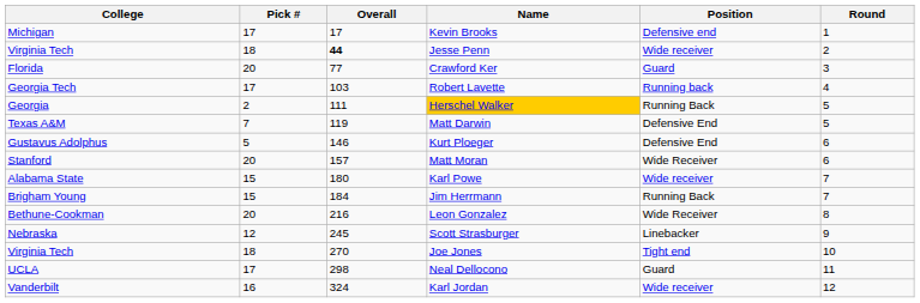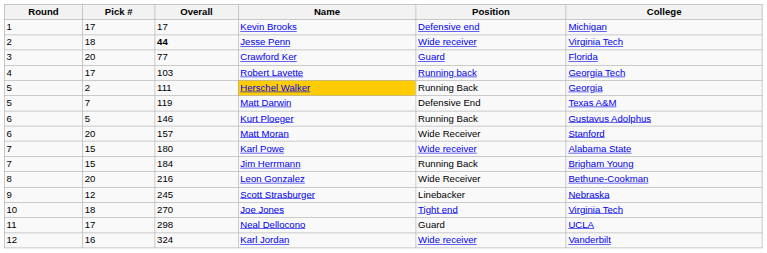 <table class="wikitable sortable sortable" style="width: 100%">
 <tr>
-<th>College</th>
+<th>Round</th>
 <th>Pick #</th>
 <th>Overall</th>
 <th>Name</th>
 <th>Position</th>
-<th>Round</th>
+<th>College</th>
 </tr>
 <tr>
-<td><a href='#'>Michigan</a></td>
+<td>1</td>
 <td>17</td>
 <td>17</td>
 <td><a href='#'>Kevin Brooks</a></td>
 <td><a href='#'>Defensive end</a></td>
-<td>1</td>
+<td><a href='#'>Michigan</a></td>
 </tr>
 <tr>
-<td><a href='#'>Virginia Tech</a></td>
+<td>2</td>
 <td>18</td>
 <td><strong>44</strong></td>
 <td><a href='#'>Jesse Penn</a></td>
 <td><a href='#'>Wide receiver</a></td>
-<td>2</td>
+<td><a href='#'>Virginia Tech</a></td>
 </tr>
 <tr>
-<td><a href='#'>Florida</a></td>
+<td>3</td>
 <td>20</td>
 <td>77</td>
 <td><a href='#'>Crawford Ker</a></td>
 <td><a href='#'>Guard</a></td>
-<td>3</td>
+<td><a href='#'>Florida</a></td>
 </tr>
 <tr>
-<td><a href='#'>Georgia Tech</a></td>
+<td>4</td>
 <td>17</td>
 <td>103</td>
 <td><a href='#'>Robert Lavette</a></td>
 <td><a href='#'>Running back</a></td>
-<td>4</td>
+<td><a href='#'>Georgia Tech</a></td>
 </tr>
 <tr>
-<td><a href='#'>Georgia</a></td>
+<td>5</td>
 <td>2</td>
 <td>111</td>
 <td bgcolor=#FFCC00><a href='#'>Herschel Walker</a></td>
 <td>Running Back</td>
-<td>5</td>
+<td><a href='#'>Georgia</a></td>
 </tr>
 <tr>
-<td><a href='#'>Texas A&M</a></td>
+<td>5</td>
 <td>7</td>
 <td>119</td>
 <td><a href='#'>Matt Darwin</a></td>
 <td>Defensive End</td>
-<td>5</td>
+<td><a href='#'>Texas A&M</a></td>
 </tr>
 <tr>
-<td><a href='#'>Gustavus Adolphus</a></td>
+<td>6</td>
 <td>5</td>
 <td>146</td>
 <td><a href='#'>Kurt Ploeger</a></td>
-<td>Defensive End</td>
-<td>6</td>
+<td>Running Back</td>
+<td><a href='#'>Gustavus Adolphus</a></td>
 </tr>
 <tr>
-<td><a href='#'>Stanford</a></td>
+<td>6</td>
 <td>20</td>
 <td>157</td>
 <td><a href='#'>Matt Moran</a></td>
 <td>Wide Receiver</td>
-<td>6</td>
+<td><a href='#'>Stanford</a></td>
 </tr>
 <tr>
-<td><a href='#'>Alabama State</a></td>
+<td>7</td>
 <td>15</td>
 <td>180</td>
 <td><a href='#'>Karl Powe</a></td>
 <td><a href='#'>Wide receiver</a></td>
-<td>7</td>
+<td><a href='#'>Alabama State</a></td>
 </tr>
 <tr>
-<td><a href='#'>Brigham Young</a></td>
+<td>7</td>
 <td>15</td>
 <td>184</td>
 <td><a href='#'>Jim Herrmann</a></td>
 <td>Running Back</td>
-<td>7</td>
+<td><a href='#'>Brigham Young</a></td>
 </tr>
 <tr>
-<td><a href='#'>Bethune-Cookman</a></td>
+<td>8</td>
 <td>20</td>
 <td>216</td>
 <td><a href='#'>Leon Gonzalez</a></td>
 <td>Wide Receiver</td>
-<td>8</td>
+<td><a href='#'>Bethune-Cookman</a></td>
 </tr>
 <tr>
-<td><a href='#'>Nebraska</a></td>
+<td>9</td>
 <td>12</td>
 <td>245</td>
 <td><a href='#'>Scott Strasburger</a></td>
 <td>Linebacker</td>
-<td>9</td>
+<td><a href='#'>Nebraska</a></td>
 </tr>
 <tr>
-<td><a href='#'>Virginia Tech</a></td>
+<td>10</td>
 <td>18</td>
 <td>270</td>
 <td><a href='#'>Joe Jones</a></td>
 <td><a href='#'>Tight end</a></td>
-<td>10</td>
+<td><a href='#'>Virginia Tech</a></td>
 </tr>
 <tr>
-<td><a href='#'>UCLA</a></td>
+<td>11</td>
 <td>17</td>
 <td>298</td>
 <td><a href='#'>Neal Dellocono</a></td>
 <td>Guard</td>
-<td>11</td>
+<td><a href='#'>UCLA</a></td>
 </tr>
 <tr>
-<td><a href='#'>Vanderbilt</a></td>
+<td>12</td>
 <td>16</td>
 <td>324</td>
 <td><a href='#'>Karl Jordan</a></td>
 <td><a href='#'>Wide receiver</a></td>
-<td>12</td>
+<td><a href='#'>Vanderbilt</a></td>
 </tr>
 </table>
